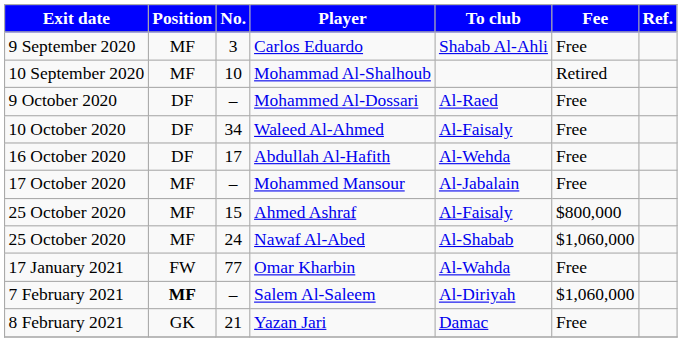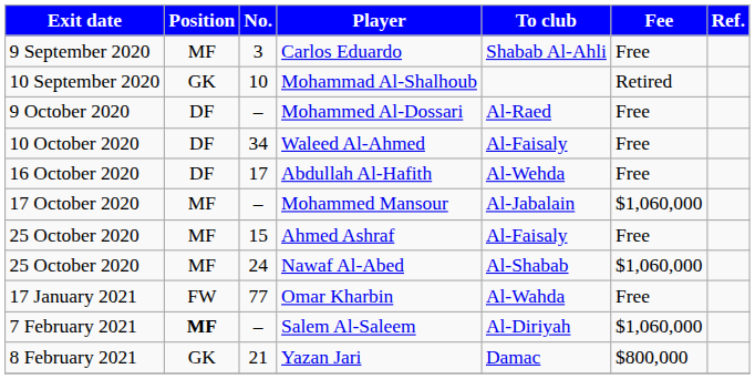 <table class="wikitable sortable">
 <tr>
 <th style="background:blue; color:white;"><strong>Exit date</strong></th>
 <th style="background:blue; color:white;"><strong>Position</strong></th>
 <th style="background:blue; color:white;"><strong>No.</strong></th>
 <th style="background:blue; color:white;"><strong>Player</strong></th>
 <th style="background:blue; color:white;"><strong>To club</strong></th>
 <th style="background:blue; color:white;"><strong>Fee</strong></th>
 <th style="background:blue; color:white;"><strong>Ref.</strong></th>
 </tr>
 <tr>
 <td>9 September 2020</td>
 <td style="text-align:center;">MF</td>
 <td style="text-align:center;">3</td>
 <td style="text-align:left;"> <a href='#'>Carlos Eduardo</a></td>
 <td style="text-align:left;"> <a href='#'>Shabab Al-Ahli</a></td>
 <td>Free</td>
 <td></td>
 </tr>
 <tr>
 <td>10 September 2020</td>
-<td style="text-align:center;">MF</td>
+<td style="text-align:center;">GK</td>
 <td style="text-align:center;">10</td>
 <td style="text-align:left;"> <a href='#'>Mohammad Al-Shalhoub</a></td>
 <td style="text-align:left;"></td>
 <td>Retired</td>
 <td></td>
 </tr>
 <tr>
 <td>9 October 2020</td>
 <td style="text-align:center;">DF</td>
 <td style="text-align:center;">–</td>
 <td style="text-align:left;"> <a href='#'>Mohammed Al-Dossari</a></td>
 <td style="text-align:left;"> <a href='#'>Al-Raed</a></td>
 <td>Free</td>
 <td></td>
 </tr>
 <tr>
 <td>10 October 2020</td>
 <td style="text-align:center;">DF</td>
 <td style="text-align:center;">34</td>
 <td style="text-align:left;"> <a href='#'>Waleed Al-Ahmed</a></td>
 <td style="text-align:left;"> <a href='#'>Al-Faisaly</a></td>
 <td>Free</td>
 <td></td>
 </tr>
 <tr>
 <td>16 October 2020</td>
 <td style="text-align:center;">DF</td>
 <td style="text-align:center;">17</td>
 <td style="text-align:left;"> <a href='#'>Abdullah Al-Hafith</a></td>
 <td style="text-align:left;"> <a href='#'>Al-Wehda</a></td>
 <td>Free</td>
 <td></td>
 </tr>
 <tr>
 <td>17 October 2020</td>
 <td style="text-align:center;">MF</td>
 <td style="text-align:center;">–</td>
 <td style="text-align:left;"> <a href='#'>Mohammed Mansour</a></td>
 <td style="text-align:left;"> <a href='#'>Al-Jabalain</a></td>
-<td>Free</td>
+<td>$1,060,000</td>
 <td></td>
 </tr>
 <tr>
 <td>25 October 2020</td>
 <td style="text-align:center;">MF</td>
 <td style="text-align:center;">15</td>
 <td style="text-align:left;"> <a href='#'>Ahmed Ashraf</a></td>
 <td style="text-align:left;"> <a href='#'>Al-Faisaly</a></td>
-<td>$800,000</td>
+<td>Free</td>
 <td></td>
 </tr>
 <tr>
 <td>25 October 2020</td>
 <td style="text-align:center;">MF</td>
 <td style="text-align:center;">24</td>
 <td style="text-align:left;"> <a href='#'>Nawaf Al-Abed</a></td>
 <td style="text-align:left;"> <a href='#'>Al-Shabab</a></td>
 <td>$1,060,000</td>
 <td></td>
 </tr>
 <tr>
 <td>17 January 2021</td>
 <td style="text-align:center;">FW</td>
 <td style="text-align:center;">77</td>
 <td style="text-align:left;"> <a href='#'>Omar Kharbin</a></td>
 <td style="text-align:left;"> <a href='#'>Al-Wahda</a></td>
 <td>Free</td>
 <td></td>
 </tr>
 <tr>
 <td>7 February 2021</td>
 <td style="text-align:center;"><strong>MF</strong></td>
 <td style="text-align:center;">–</td>
 <td style="text-align:left;"> <a href='#'>Salem Al-Saleem</a></td>
 <td style="text-align:left;"> <a href='#'>Al-Diriyah</a></td>
 <td>$1,060,000</td>
 <td></td>
 </tr>
 <tr>
 <td>8 February 2021</td>
 <td style="text-align:center;">GK</td>
 <td style="text-align:center;">21</td>
 <td style="text-align:left;"> <a href='#'>Yazan Jari</a></td>
 <td style="text-align:left;"> <a href='#'>Damac</a></td>
-<td>Free</td>
+<td>$800,000</td>
 <td></td>
 </tr>
 <tr>
 </tr>
 </table>
